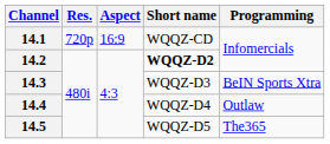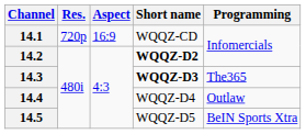 <table class="wikitable">
 <tr>
 <th scope = "col"><a href='#'>Channel</a></th>
 <th scope = "col"><a href='#'>Res.</a></th>
 <th scope = "col"><a href='#'>Aspect</a></th>
 <th scope = "col">Short name</th>
 <th scope = "col">Programming</th>
 </tr>
 <tr>
 <th scope = "row">14.1</th>
 <td><a href='#'>720p</a></td>
 <td><a href='#'>16:9</a></td>
 <td>WQQZ-CD</td>
 <td rowspan=2><a href='#'>Infomercials</a></td>
 </tr>
 <tr>
 <th scope = "row">14.2</th>
 <td rowspan="4"><a href='#'>480i</a></td>
 <td rowspan=4><a href='#'>4:3</a></td>
 <td><strong>WQQZ-D2</strong></td>
 </tr>
 <tr>
 <th scope = "row">14.3</th>
-<td>WQQZ-D3</td>
-<td><a href='#'>BeIN Sports Xtra</a></td>
+<td><strong>WQQZ-D3</strong></td>
+<td><a href='#'>The365</a></td>
 </tr>
 <tr>
 <th scope = "row">14.4</th>
 <td>WQQZ-D4</td>
 <td><a href='#'>Outlaw</a></td>
 </tr>
 <tr>
 <th scope = "row">14.5</th>
 <td>WQQZ-D5</td>
-<td><a href='#'>The365</a></td>
+<td><a href='#'>BeIN Sports Xtra</a></td>
 </tr>
 </table>
